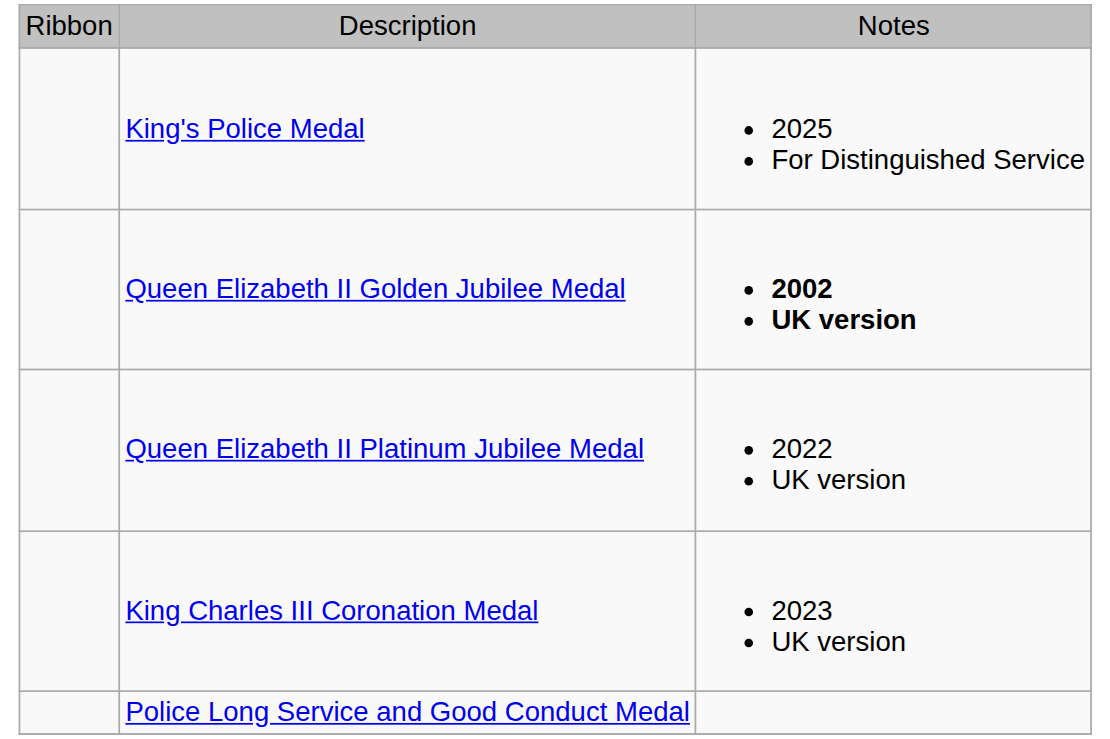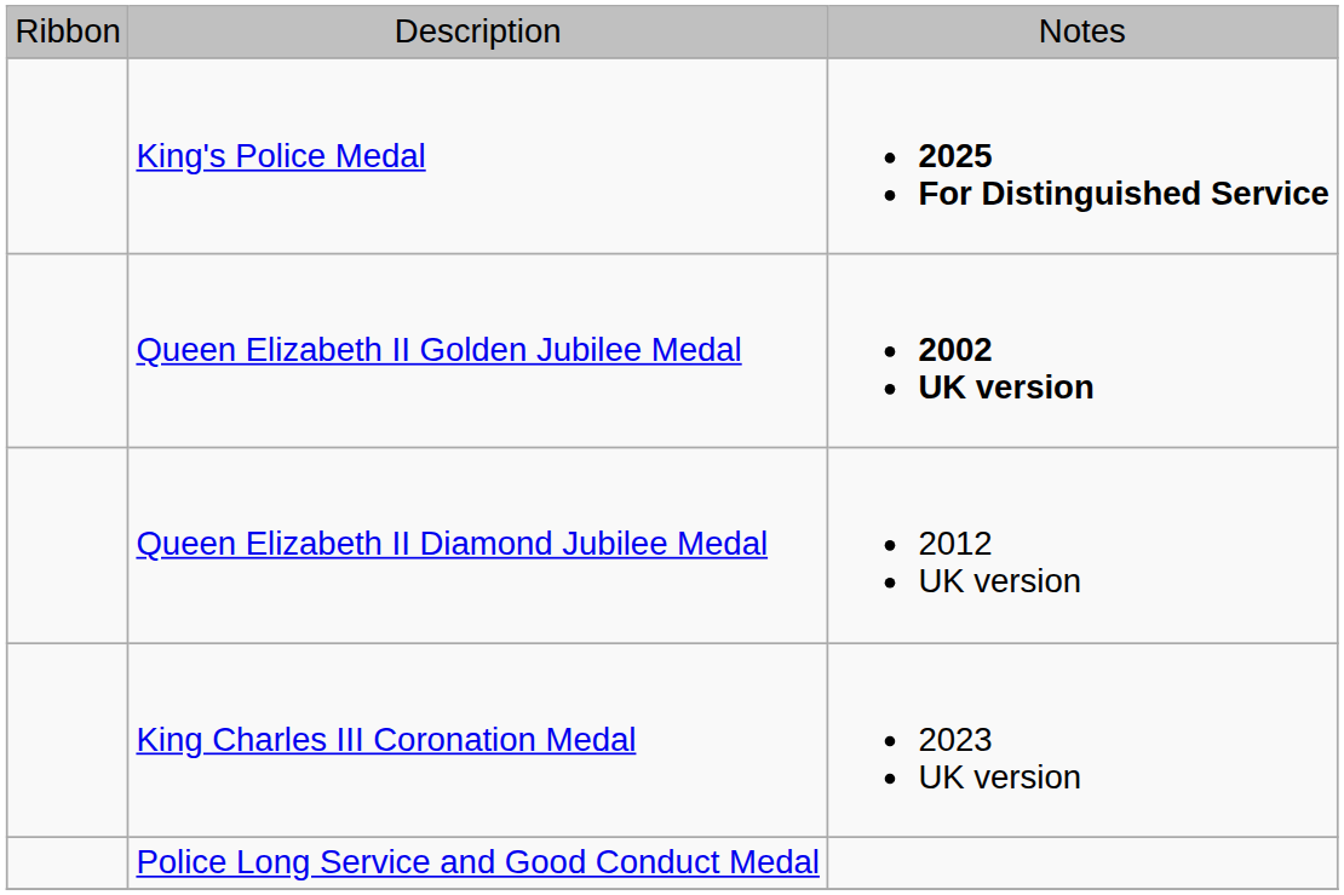 <table class="wikitable" style="margin:1em auto;">
 <tr style="background:silver;" align="center">
 <td>Ribbon</td>
 <td>Description</td>
 <td>Notes</td>
 </tr>
 <tr>
 <td></td>
 <td><a href='#'>King's Police Medal</a></td>
-<td><br><ul><li>2025</li><li>For Distinguished Service</li></ul></td>
+<td><strong><br><ul><li>2025</li><li>For Distinguished Service</li></ul></strong></td>
 </tr>
 <tr>
 <td></td>
 <td><a href='#'>Queen Elizabeth II Golden Jubilee Medal</a></td>
 <td><strong><br><ul><li>2002</li><li>UK version</li></ul></strong></td>
 </tr>
 <tr>
 <td></td>
-<td><a href='#'>Queen Elizabeth II Platinum Jubilee Medal</a></td>
-<td><br><ul><li>2022</li><li>UK version</li></ul></td>
+<td><a href='#'>Queen Elizabeth II Diamond Jubilee Medal</a></td>
+<td><br><ul><li>2012</li><li>UK version</li></ul></td>
 </tr>
 <tr>
 <td></td>
 <td><a href='#'>King Charles III Coronation Medal</a></td>
 <td><br><ul><li>2023</li><li>UK version</li></ul></td>
 </tr>
 <tr>
 <td></td>
 <td><a href='#'>Police Long Service and Good Conduct Medal</a></td>
 <td></td>
 </tr>
 <tr>
 </tr>
 </table>
